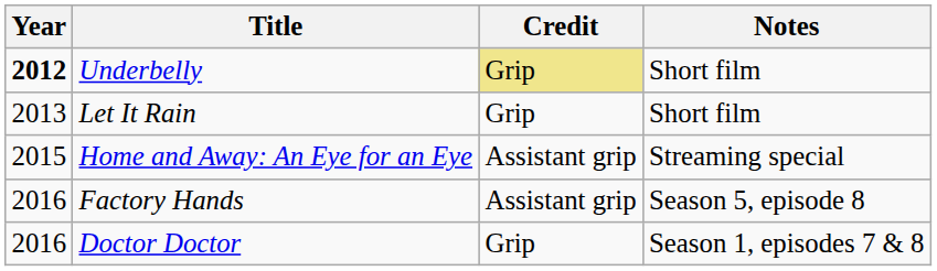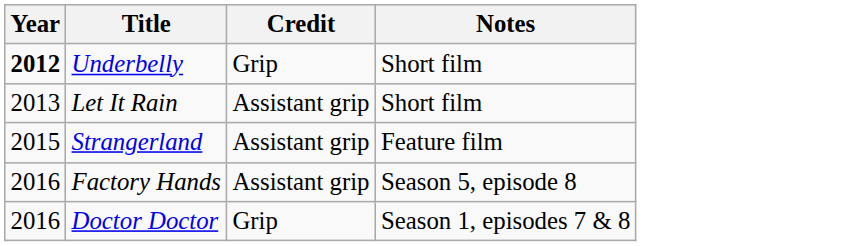 <table class="wikitable">
 <tr>
 <th>Year</th>
 <th>Title</th>
 <th>Credit</th>
 <th>Notes</th>
 </tr>
 <tr>
 <td><strong>2012</strong></td>
 <td><em><a href='#'>Underbelly</a></em></td>
-<td style="background: khaki;">Grip</td>
+<td>Grip</td>
 <td>Short film</td>
 </tr>
 <tr>
 <td>2013</td>
 <td><em>Let It Rain</em></td>
-<td>Grip</td>
+<td>Assistant grip</td>
 <td>Short film</td>
 </tr>
 <tr>
 <td>2015</td>
-<td><em><a href='#'>Home and Away: An Eye for an Eye</a></em></td>
+<td><em><a href='#'>Strangerland</a></em></td>
 <td>Assistant grip</td>
-<td>Streaming special</td>
+<td>Feature film</td>
 </tr>
 <tr>
 <td>2016</td>
 <td><em>Factory Hands</em></td>
 <td>Assistant grip</td>
 <td>Season 5, episode 8</td>
 </tr>
 <tr>
 <td>2016</td>
 <td><em><a href='#'>Doctor Doctor</a></em></td>
 <td>Grip</td>
 <td>Season 1, episodes 7 & 8</td>
 </tr>
 </table>
